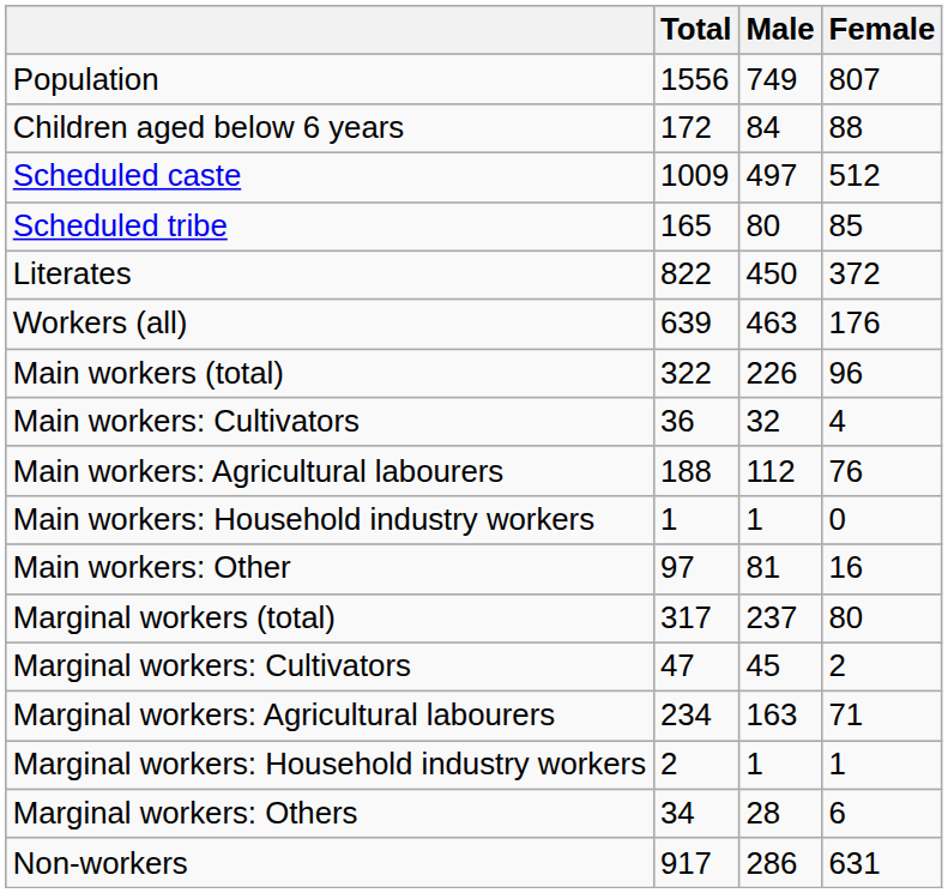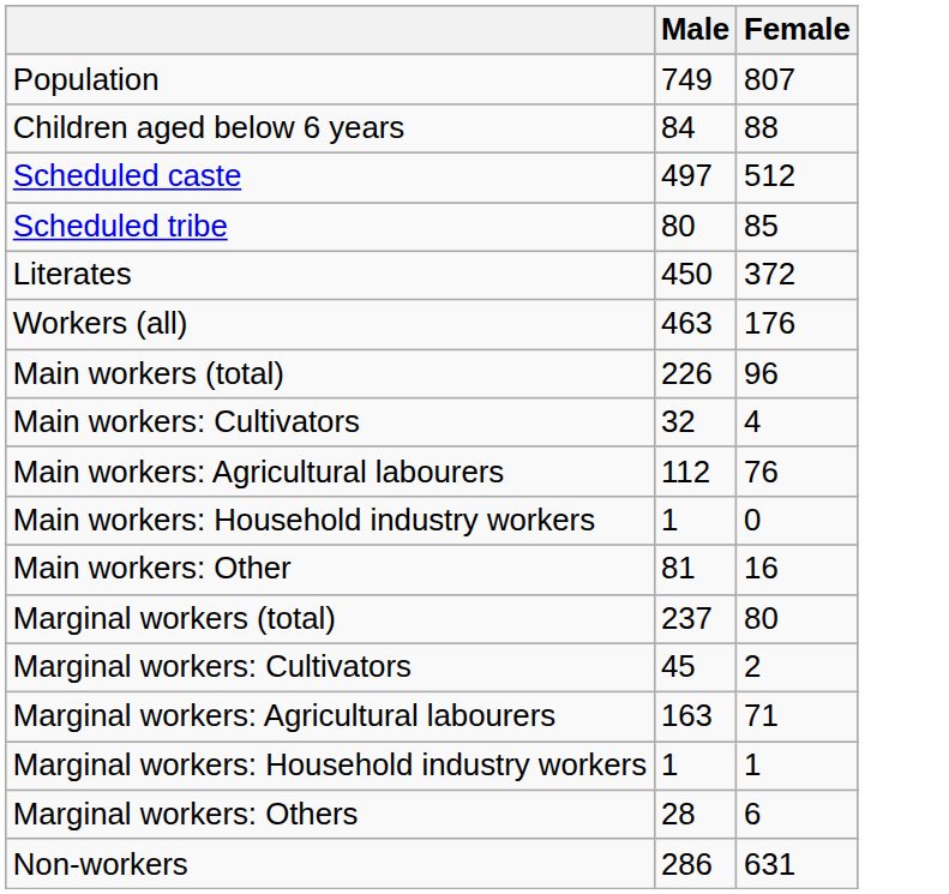 <table class="wikitable sortable">
 <tr>
 <th></th>
-<th>Total</th>
 <th>Male</th>
 <th>Female</th>
 </tr>
 <tr>
 <td>Population</td>
-<td>1556</td>
 <td>749</td>
 <td>807</td>
 </tr>
 <tr>
 <td>Children aged below 6 years</td>
-<td>172</td>
 <td>84</td>
 <td>88</td>
 </tr>
 <tr>
 <td><a href='#'>Scheduled caste</a></td>
-<td>1009</td>
 <td>497</td>
 <td>512</td>
 </tr>
 <tr>
 <td><a href='#'>Scheduled tribe</a></td>
-<td>165</td>
 <td>80</td>
 <td>85</td>
 </tr>
 <tr>
 <td>Literates</td>
-<td>822</td>
 <td>450</td>
 <td>372</td>
 </tr>
 <tr>
 <td>Workers (all)</td>
-<td>639</td>
 <td>463</td>
 <td>176</td>
 </tr>
 <tr>
 <td>Main workers (total)</td>
-<td>322</td>
 <td>226</td>
 <td>96</td>
 </tr>
 <tr>
 <td>Main workers: Cultivators</td>
-<td>36</td>
 <td>32</td>
 <td>4</td>
 </tr>
 <tr>
 <td>Main workers: Agricultural labourers</td>
-<td>188</td>
 <td>112</td>
 <td>76</td>
 </tr>
 <tr>
 <td>Main workers: Household industry workers</td>
 <td>1</td>
-<td>1</td>
 <td>0</td>
 </tr>
 <tr>
 <td>Main workers: Other</td>
-<td>97</td>
 <td>81</td>
 <td>16</td>
 </tr>
 <tr>
 <td>Marginal workers (total)</td>
-<td>317</td>
 <td>237</td>
 <td>80</td>
 </tr>
 <tr>
 <td>Marginal workers: Cultivators</td>
-<td>47</td>
 <td>45</td>
 <td>2</td>
 </tr>
 <tr>
 <td>Marginal workers: Agricultural labourers</td>
-<td>234</td>
 <td>163</td>
 <td>71</td>
 </tr>
 <tr>
 <td>Marginal workers: Household industry workers</td>
-<td>2</td>
 <td>1</td>
 <td>1</td>
 </tr>
 <tr>
 <td>Marginal workers: Others</td>
-<td>34</td>
 <td>28</td>
 <td>6</td>
 </tr>
 <tr>
 <td>Non-workers</td>
-<td>917</td>
 <td>286</td>
 <td>631</td>
 </tr>
 </table>
